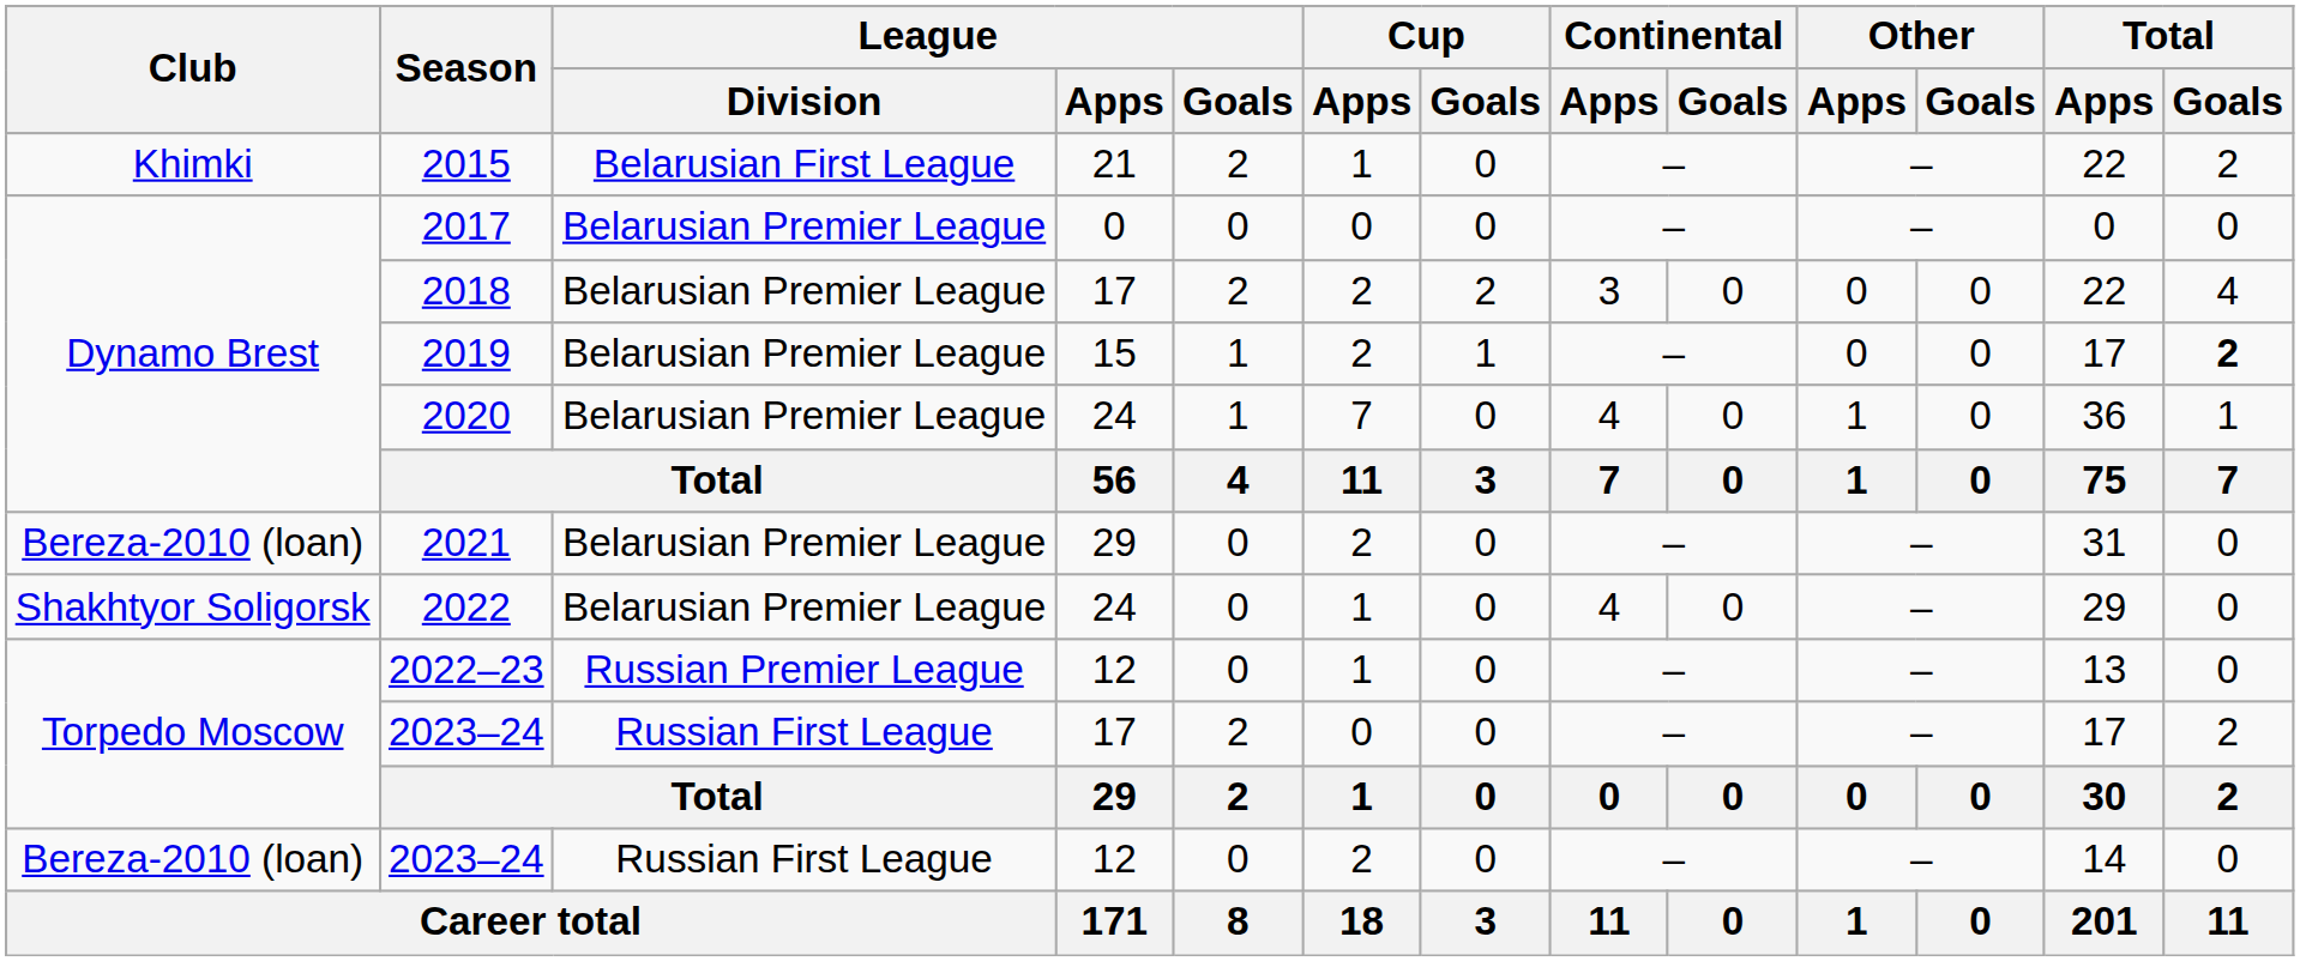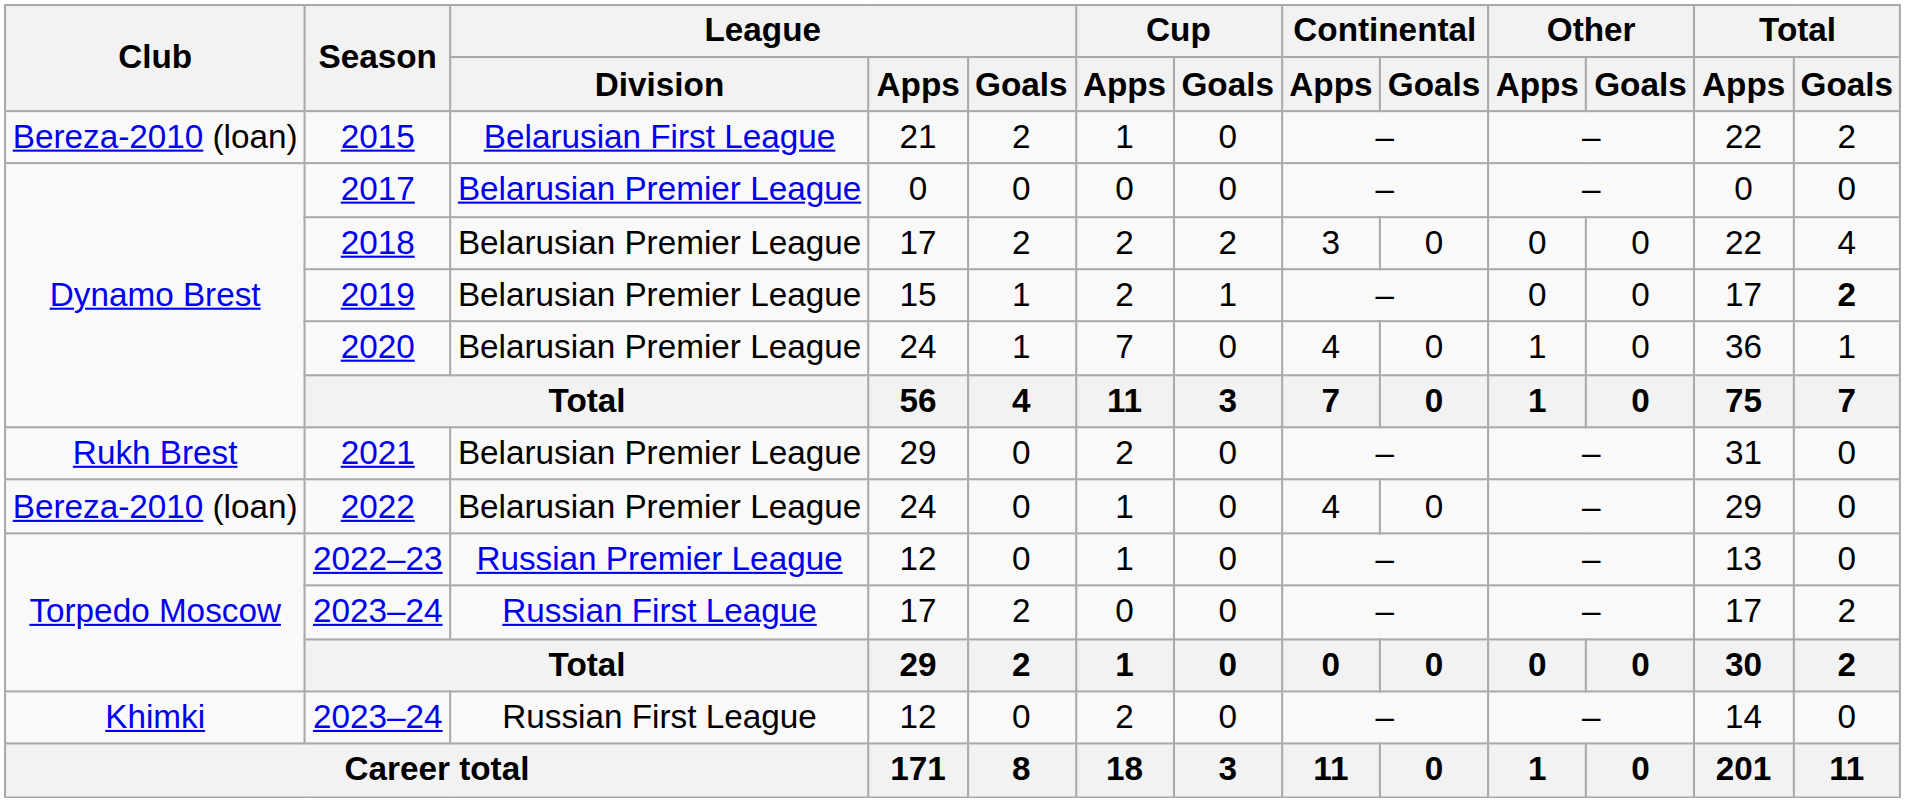 <table class="wikitable" style="text-align: center;">
 <tr>
 <th rowspan=2>Club</th>
 <th rowspan=2>Season</th>
 <th colspan=3>League</th>
 <th colspan=2>Cup</th>
 <th colspan=2>Continental</th>
 <th colspan=2>Other</th>
 <th colspan=2>Total</th>
 </tr>
 <tr>
 <th>Division</th>
 <th>Apps</th>
 <th>Goals</th>
 <th>Apps</th>
 <th>Goals</th>
 <th>Apps</th>
 <th>Goals</th>
 <th>Apps</th>
 <th>Goals</th>
 <th>Apps</th>
 <th>Goals</th>
 </tr>
 <tr>
-<td><a href='#'>Khimki</a></td>
+<td><a href='#'>Bereza-2010</a> (loan)</td>
 <td><a href='#'>2015</a></td>
 <td><a href='#'>Belarusian First League</a></td>
 <td>21</td>
 <td>2</td>
 <td>1</td>
 <td>0</td>
 <td colspan=2>–</td>
 <td colspan=2>–</td>
 <td>22</td>
 <td>2</td>
 </tr>
 <tr>
 <td rowspan="5"><a href='#'>Dynamo Brest</a></td>
 <td><a href='#'>2017</a></td>
 <td><a href='#'>Belarusian Premier League</a></td>
 <td>0</td>
 <td>0</td>
 <td>0</td>
 <td>0</td>
 <td colspan=2>–</td>
 <td colspan=2>–</td>
 <td>0</td>
 <td>0</td>
 </tr>
 <tr>
 <td><a href='#'>2018</a></td>
 <td>Belarusian Premier League</td>
 <td>17</td>
 <td>2</td>
 <td>2</td>
 <td>2</td>
 <td>3</td>
 <td>0</td>
 <td>0</td>
 <td>0</td>
 <td>22</td>
 <td>4</td>
 </tr>
 <tr>
 <td><a href='#'>2019</a></td>
 <td>Belarusian Premier League</td>
 <td>15</td>
 <td>1</td>
 <td>2</td>
 <td>1</td>
 <td colspan=2>–</td>
 <td>0</td>
 <td>0</td>
 <td>17</td>
 <td><strong>2</strong></td>
 </tr>
 <tr>
 <td><a href='#'>2020</a></td>
 <td>Belarusian Premier League</td>
 <td>24</td>
 <td>1</td>
 <td>7</td>
 <td>0</td>
 <td>4</td>
 <td>0</td>
 <td>1</td>
 <td>0</td>
 <td>36</td>
 <td>1</td>
 </tr>
 <tr>
 <th colspan=2>Total</th>
 <th>56</th>
 <th>4</th>
 <th>11</th>
 <th>3</th>
 <th>7</th>
 <th>0</th>
 <th>1</th>
 <th>0</th>
 <th>75</th>
 <th>7</th>
 </tr>
 <tr>
-<td><a href='#'>Bereza-2010</a> (loan)</td>
+<td><a href='#'>Rukh Brest</a></td>
 <td><a href='#'>2021</a></td>
 <td>Belarusian Premier League</td>
 <td>29</td>
 <td>0</td>
 <td>2</td>
 <td>0</td>
 <td colspan=2>–</td>
 <td colspan=2>–</td>
 <td>31</td>
 <td>0</td>
 </tr>
 <tr>
-<td><a href='#'>Shakhtyor Soligorsk</a></td>
+<td><a href='#'>Bereza-2010</a> (loan)</td>
 <td><a href='#'>2022</a></td>
 <td>Belarusian Premier League</td>
 <td>24</td>
 <td>0</td>
 <td>1</td>
 <td>0</td>
 <td>4</td>
 <td>0</td>
 <td colspan=2>–</td>
 <td>29</td>
 <td>0</td>
 </tr>
 <tr>
 <td rowspan="3"><a href='#'>Torpedo Moscow</a></td>
 <td><a href='#'>2022–23</a></td>
 <td><a href='#'>Russian Premier League</a></td>
 <td>12</td>
 <td>0</td>
 <td>1</td>
 <td>0</td>
 <td colspan=2>–</td>
 <td colspan=2>–</td>
 <td>13</td>
 <td>0</td>
 </tr>
 <tr>
 <td><a href='#'>2023–24</a></td>
 <td><a href='#'>Russian First League</a></td>
 <td>17</td>
 <td>2</td>
 <td>0</td>
 <td>0</td>
 <td colspan=2>–</td>
 <td colspan=2>–</td>
 <td>17</td>
 <td>2</td>
 </tr>
 <tr>
 <th colspan=2>Total</th>
 <th>29</th>
 <th>2</th>
 <th>1</th>
 <th>0</th>
 <th>0</th>
 <th>0</th>
 <th>0</th>
 <th>0</th>
 <th>30</th>
 <th>2</th>
 </tr>
 <tr>
-<td><a href='#'>Bereza-2010</a> (loan)</td>
+<td><a href='#'>Khimki</a></td>
 <td><a href='#'>2023–24</a></td>
 <td>Russian First League</td>
 <td>12</td>
 <td>0</td>
 <td>2</td>
 <td>0</td>
 <td colspan=2>–</td>
 <td colspan=2>–</td>
 <td>14</td>
 <td>0</td>
 </tr>
 <tr>
 <th colspan=3>Career total</th>
 <th>171</th>
 <th>8</th>
 <th>18</th>
 <th>3</th>
 <th>11</th>
 <th>0</th>
 <th>1</th>
 <th>0</th>
 <th>201</th>
 <th>11</th>
 </tr>
 </table>
